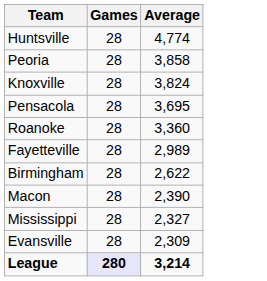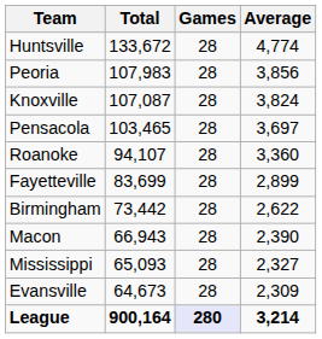 <table class="wikitable">
 <tr>
 <th>Team</th>
+<th>Total</th>
 <th>Games</th>
 <th>Average</th>
 </tr>
 <tr align=center>
 <td align=left>Huntsville</td>
+<td>133,672</td>
 <td>28</td>
 <td>4,774</td>
 </tr>
 <tr align=center>
 <td align=left>Peoria</td>
+<td>107,983</td>
 <td>28</td>
-<td>3,858</td>
+<td>3,856</td>
 </tr>
 <tr align=center>
 <td align=left>Knoxville</td>
+<td>107,087</td>
 <td>28</td>
 <td>3,824</td>
 </tr>
 <tr align=center>
 <td align=left>Pensacola</td>
+<td>103,465</td>
 <td>28</td>
-<td>3,695</td>
+<td>3,697</td>
 </tr>
 <tr align=center>
 <td align=left>Roanoke</td>
+<td>94,107</td>
 <td>28</td>
 <td>3,360</td>
 </tr>
 <tr align=center>
 <td align=left>Fayetteville</td>
+<td>83,699</td>
 <td>28</td>
-<td>2,989</td>
+<td>2,899</td>
 </tr>
 <tr align=center>
 <td align=left>Birmingham</td>
+<td>73,442</td>
 <td>28</td>
 <td>2,622</td>
 </tr>
 <tr align=center>
 <td align=left>Macon</td>
+<td>66,943</td>
 <td>28</td>
 <td>2,390</td>
 </tr>
 <tr align=center>
 <td align=left>Mississippi</td>
+<td>65,093</td>
 <td>28</td>
 <td>2,327</td>
 </tr>
 <tr align=center>
 <td align=left>Evansville</td>
+<td>64,673</td>
 <td>28</td>
 <td>2,309</td>
 </tr>
 <tr align=center>
 <td align=left><strong>League</strong></td>
+<td><strong>900,164</strong></td>
 <td style="background: lavender;"><strong>280</strong></td>
 <td><strong>3,214</strong></td>
 </tr>
 </table>
